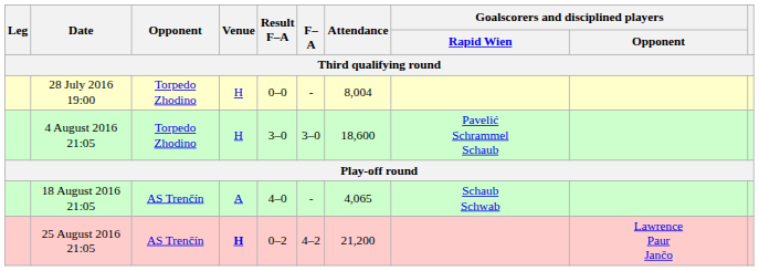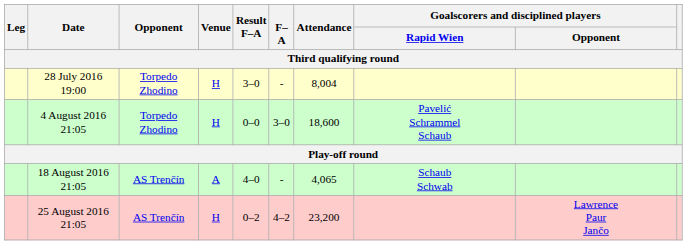 <table class="wikitable" style="text-align:center; font-size:90%">
 <tr>
 <th rowspan="2">Leg</th>
 <th rowspan="2" style="width:110px">Date</th>
 <th rowspan="2">Opponent</th>
 <th rowspan="2">Venue</th>
 <th rowspan="2">Result<br>F–A</th>
 <th rowspan="2"><br>F–A</th>
 <th rowspan="2">Attendance</th>
 <th colspan="2">Goalscorers and disciplined players</th>
 <th rowspan="2"></th>
 </tr>
 <tr>
 <th style="width:200px"><a href='#'>Rapid Wien</a></th>
 <th style="width:200px">Opponent</th>
 </tr>
 <tr>
 <th colspan="10">Third qualifying round</th>
 </tr>
 <tr style="background:#ffc">
 <td></td>
 <td>28 July 2016 19:00</td>
 <td><a href='#'>Torpedo Zhodino</a> </td>
 <td><a href='#'>H</a></td>
-<td>0–0</td>
+<td>3–0</td>
 <td>-</td>
 <td>8,004</td>
 <td></td>
 <td></td>
 <td></td>
 </tr>
 <tr style="background:#cfc">
 <td></td>
 <td>4 August 2016 21:05</td>
 <td><a href='#'>Torpedo Zhodino</a> </td>
 <td><a href='#'>H</a></td>
-<td>3–0</td>
+<td>0–0</td>
 <td>3–0</td>
 <td>18,600</td>
 <td><a href='#'>Pavelić</a>  <br> <a href='#'>Schrammel</a>  <br> <a href='#'>Schaub</a> </td>
 <td></td>
 <td></td>
 </tr>
 <tr>
 <th colspan="10">Play-off round</th>
 </tr>
 <tr style="background:#cfc">
 <td></td>
 <td>18 August 2016 21:05</td>
 <td><a href='#'>AS Trenčín</a> </td>
 <td><a href='#'>A</a></td>
 <td>4–0</td>
 <td>-</td>
 <td>4,065</td>
 <td><a href='#'>Schaub</a>    <br> <a href='#'>Schwab</a> </td>
 <td></td>
 <td></td>
 </tr>
 <tr style="background:#fcc">
 <td></td>
 <td>25 August 2016 21:05</td>
 <td><a href='#'>AS Trenčín</a> </td>
-<td><strong><a href='#'>H</a></strong></td>
+<td><a href='#'>H</a></td>
 <td>0–2</td>
 <td>4–2</td>
-<td>21,200</td>
+<td>23,200</td>
 <td></td>
 <td><a href='#'>Lawrence</a>  <br> <a href='#'>Paur</a>  <br> <a href='#'>Jančo</a> </td>
 <td></td>
 </tr>
 </table>
